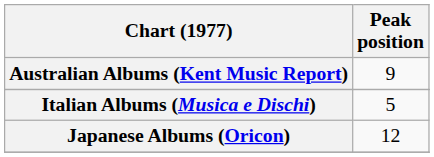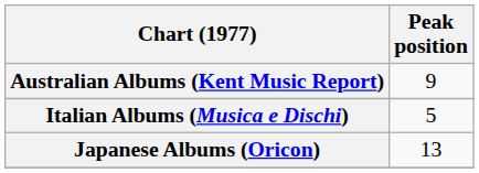 <table class="wikitable sortable plainrowheaders">
 <tr>
 <th scope="col">Chart (1977)</th>
 <th scope="col">Peak<br>position</th>
 </tr>
 <tr>
 <th scope="row">Australian Albums (<a href='#'>Kent Music Report</a>)</th>
 <td align="center">9</td>
 </tr>
 <tr>
 </tr>
 <tr>
 </tr>
 <tr>
 </tr>
 <tr>
 </tr>
 <tr>
 <th scope="row">Italian Albums (<em><a href='#'>Musica e Dischi</a></em>)</th>
 <td align="center">5</td>
 </tr>
 <tr>
 <th scope="row">Japanese Albums (<a href='#'>Oricon</a>)</th>
-<td align="center">12</td>
+<td align="center">13</td>
 </tr>
 <tr>
 </tr>
 <tr>
 </tr>
 <tr>
 </tr>
 </table>
